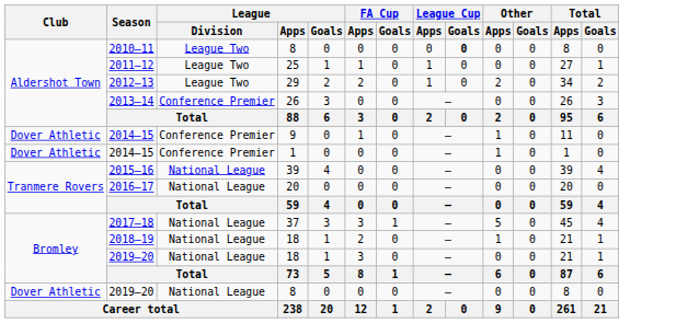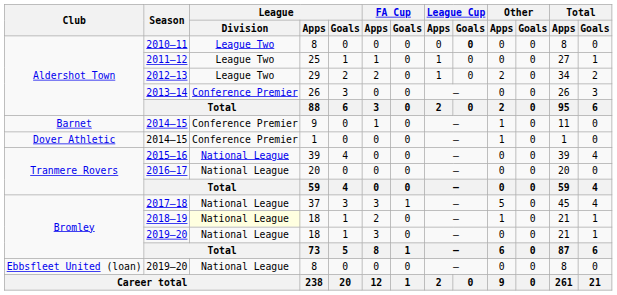 <table class="wikitable" style="text-align:center">
 <tr>
 <th rowspan="2">Club</th>
 <th rowspan="2">Season</th>
 <th colspan="3">League</th>
 <th colspan="2"><a href='#'>FA Cup</a></th>
 <th colspan="2"><a href='#'>League Cup</a></th>
 <th colspan="2">Other</th>
 <th colspan="2">Total</th>
 </tr>
 <tr>
 <th>Division</th>
 <th>Apps</th>
 <th>Goals</th>
 <th>Apps</th>
 <th>Goals</th>
 <th>Apps</th>
 <th>Goals</th>
 <th>Apps</th>
 <th>Goals</th>
 <th>Apps</th>
 <th>Goals</th>
 </tr>
 <tr>
 <td rowspan="5"><a href='#'>Aldershot Town</a></td>
 <td><a href='#'>2010–11</a></td>
 <td><a href='#'>League Two</a></td>
 <td>8</td>
 <td>0</td>
 <td>0</td>
 <td>0</td>
 <td>0</td>
 <td><strong>0</strong></td>
 <td>0</td>
 <td>0</td>
 <td>8</td>
 <td>0</td>
 </tr>
 <tr>
 <td><a href='#'>2011–12</a></td>
 <td>League Two</td>
 <td>25</td>
 <td>1</td>
 <td>1</td>
 <td>0</td>
 <td>1</td>
 <td>0</td>
 <td>0</td>
 <td>0</td>
 <td>27</td>
 <td>1</td>
 </tr>
 <tr>
 <td><a href='#'>2012–13</a></td>
 <td>League Two</td>
 <td>29</td>
 <td>2</td>
 <td>2</td>
 <td>0</td>
 <td>1</td>
 <td>0</td>
 <td>2</td>
 <td>0</td>
 <td>34</td>
 <td>2</td>
 </tr>
 <tr>
 <td><a href='#'>2013–14</a></td>
 <td><a href='#'>Conference Premier</a></td>
 <td>26</td>
 <td>3</td>
 <td>0</td>
 <td>0</td>
 <td colspan="2">—</td>
 <td>0</td>
 <td>0</td>
 <td>26</td>
 <td>3</td>
 </tr>
 <tr>
 <th colspan="2">Total</th>
 <th>88</th>
 <th>6</th>
 <th>3</th>
 <th>0</th>
 <th>2</th>
 <th>0</th>
 <th>2</th>
 <th>0</th>
 <th>95</th>
 <th>6</th>
 </tr>
 <tr>
-<td><a href='#'>Dover Athletic</a></td>
+<td><a href='#'>Barnet</a></td>
 <td><a href='#'>2014–15</a></td>
 <td>Conference Premier</td>
 <td>9</td>
 <td>0</td>
 <td>1</td>
 <td>0</td>
 <td colspan="2">—</td>
 <td>1</td>
 <td>0</td>
 <td>11</td>
 <td>0</td>
 </tr>
 <tr>
 <td><a href='#'>Dover Athletic</a></td>
 <td>2014–15</td>
 <td>Conference Premier</td>
 <td>1</td>
 <td>0</td>
 <td>0</td>
 <td>0</td>
 <td colspan="2">—</td>
 <td>1</td>
 <td>0</td>
 <td>1</td>
 <td>0</td>
 </tr>
 <tr>
 <td rowspan="3"><a href='#'>Tranmere Rovers</a></td>
 <td><a href='#'>2015–16</a></td>
 <td><a href='#'>National League</a></td>
 <td>39</td>
 <td>4</td>
 <td>0</td>
 <td>0</td>
 <td colspan="2">—</td>
 <td>0</td>
 <td>0</td>
 <td>39</td>
 <td>4</td>
 </tr>
 <tr>
 <td><a href='#'>2016–17</a></td>
 <td>National League</td>
 <td>20</td>
 <td>0</td>
 <td>0</td>
 <td>0</td>
 <td colspan="2">—</td>
 <td>0</td>
 <td>0</td>
 <td>20</td>
 <td>0</td>
 </tr>
 <tr>
 <th colspan="2">Total</th>
 <th>59</th>
 <th>4</th>
 <th>0</th>
 <th>0</th>
 <th colspan="2">—</th>
 <th>0</th>
 <th>0</th>
 <th>59</th>
 <th>4</th>
 </tr>
 <tr>
 <td rowspan="4"><a href='#'>Bromley</a></td>
 <td><a href='#'>2017–18</a></td>
 <td>National League</td>
 <td>37</td>
 <td>3</td>
 <td>3</td>
 <td>1</td>
 <td colspan="2">—</td>
 <td>5</td>
 <td>0</td>
 <td>45</td>
 <td>4</td>
 </tr>
 <tr>
 <td><a href='#'>2018–19</a></td>
-<td>National League</td>
+<td style="background: lightyellow;">National League</td>
 <td>18</td>
 <td>1</td>
 <td>2</td>
 <td>0</td>
 <td colspan="2">—</td>
 <td>1</td>
 <td>0</td>
 <td>21</td>
 <td>1</td>
 </tr>
 <tr>
 <td><a href='#'>2019–20</a></td>
 <td>National League</td>
 <td>18</td>
 <td>1</td>
 <td>3</td>
 <td>0</td>
 <td colspan="2">—</td>
 <td>0</td>
 <td>0</td>
 <td>21</td>
 <td>1</td>
 </tr>
 <tr>
 <th colspan="2">Total</th>
 <th>73</th>
 <th>5</th>
 <th>8</th>
 <th>1</th>
 <th colspan="2">—</th>
 <th>6</th>
 <th>0</th>
 <th>87</th>
 <th>6</th>
 </tr>
 <tr>
-<td><a href='#'>Dover Athletic</a></td>
+<td><a href='#'>Ebbsfleet United</a> (loan)</td>
 <td>2019–20</td>
 <td>National League</td>
 <td>8</td>
 <td>0</td>
 <td>0</td>
 <td>0</td>
 <td colspan="2">—</td>
 <td>0</td>
 <td>0</td>
 <td>8</td>
 <td>0</td>
 </tr>
 <tr>
 <th colspan="3">Career total</th>
 <th>238</th>
 <th>20</th>
 <th>12</th>
 <th>1</th>
 <th>2</th>
 <th>0</th>
 <th>9</th>
 <th>0</th>
 <th>261</th>
 <th>21</th>
 </tr>
 </table>
